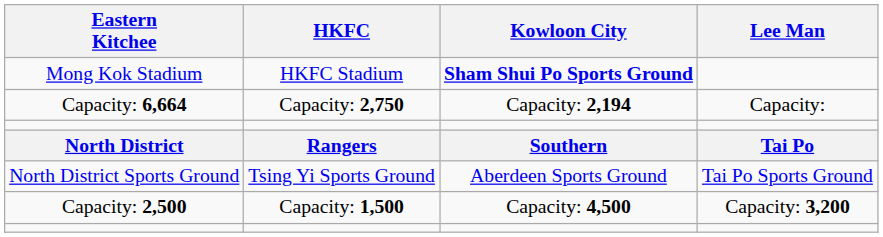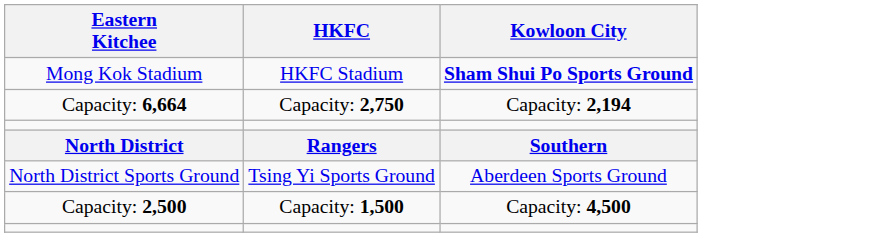 <table class="wikitable" style="text-align:center">
 <tr>
 <th><a href='#'>Eastern</a><br><a href='#'>Kitchee</a></th>
 <th><a href='#'>HKFC</a></th>
 <th><a href='#'>Kowloon City</a></th>
-<th><a href='#'>Lee Man</a></th>
 </tr>
 <tr>
 <td><a href='#'>Mong Kok Stadium</a></td>
 <td><a href='#'>HKFC Stadium</a></td>
 <td><strong><a href='#'>Sham Shui Po Sports Ground</a></strong></td>
-<td></td>
 </tr>
 <tr>
 <td>Capacity: <strong>6,664</strong></td>
 <td>Capacity: <strong>2,750</strong></td>
 <td>Capacity: <strong>2,194</strong></td>
-<td>Capacity:</td>
 </tr>
 <tr>
-<td></td>
 <td></td>
 <td></td>
 <td></td>
 </tr>
 <tr>
 <th><a href='#'>North District</a></th>
 <th><a href='#'>Rangers</a></th>
 <th><a href='#'>Southern</a></th>
-<th><a href='#'>Tai Po</a></th>
 </tr>
 <tr>
 <td><a href='#'>North District Sports Ground</a></td>
 <td><a href='#'>Tsing Yi Sports Ground</a></td>
 <td><a href='#'>Aberdeen Sports Ground</a></td>
-<td><a href='#'>Tai Po Sports Ground</a></td>
 </tr>
 <tr>
 <td>Capacity: <strong>2,500</strong></td>
 <td>Capacity: <strong>1,500</strong></td>
 <td>Capacity: <strong>4,500</strong></td>
-<td>Capacity: <strong>3,200</strong></td>
 </tr>
 <tr>
 <td></td>
 <td></td>
 <td></td>
-<td></td>
 </tr>
 </table>
